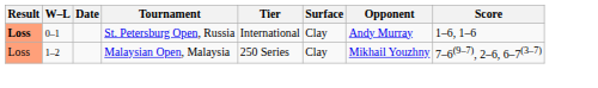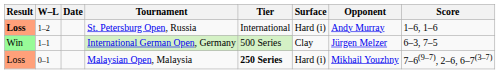 <table class="sortable wikitable">
 <tr>
 <th>Result</th>
 <th class="unsortable">W–L</th>
 <th>Date</th>
 <th>Tournament</th>
 <th>Tier</th>
 <th>Surface</th>
 <th>Opponent</th>
 <th class="unsortable">Score</th>
 </tr>
 <tr>
 <td bgcolor=#FFA07A><strong>Loss</strong></td>
-<td><small>0–1</small></td>
+<td><small>1–2</small></td>
 <td><a href='#'></a></td>
 <td><a href='#'>St. Petersburg Open</a>, Russia</td>
 <td>International</td>
-<td>Clay</td>
+<td>Hard (i)</td>
 <td> <a href='#'>Andy Murray</a></td>
 <td>1–6, 1–6</td>
 </tr>
 <tr>
+<td bgcolor=#98FB98>Win</td>
+<td><small>1–1</small></td>
+<td><a href='#'></a></td>
+<td style="background:#D4F1C5;"><a href='#'>International German Open</a>, Germany</td>
+<td style="background:#D4F1C5;">500 Series</td>
+<td>Clay</td>
+<td> <a href='#'>Jürgen Melzer</a></td>
+<td>6–3, 7–5</td>
+</tr>
+<tr>
 <td bgcolor=#FFA07A>Loss</td>
-<td><small>1–2</small></td>
+<td><small>0–1</small></td>
 <td><a href='#'></a></td>
 <td><a href='#'>Malaysian Open</a>, Malaysia</td>
-<td>250 Series</td>
-<td>Clay</td>
+<td><strong>250 Series</strong></td>
+<td>Hard (i)</td>
 <td> <a href='#'>Mikhail Youzhny</a></td>
 <td>7–6<sup>(9–7)</sup>, 2–6, 6–7<sup>(3–7)</sup></td>
 </tr>
 </table>
